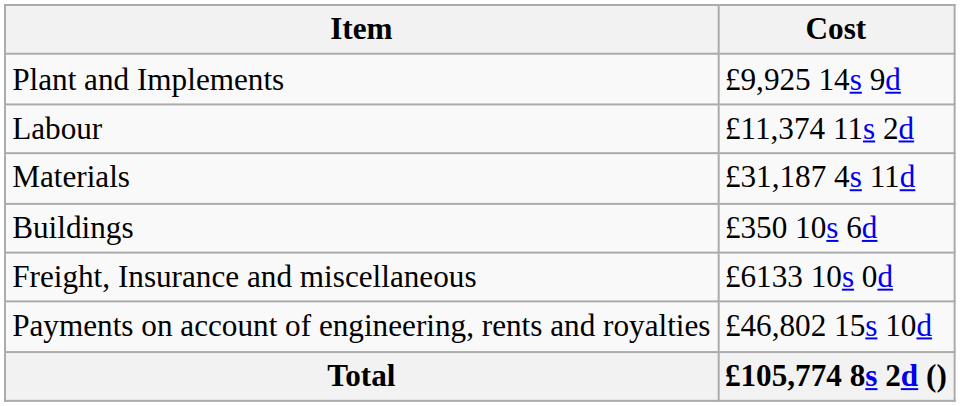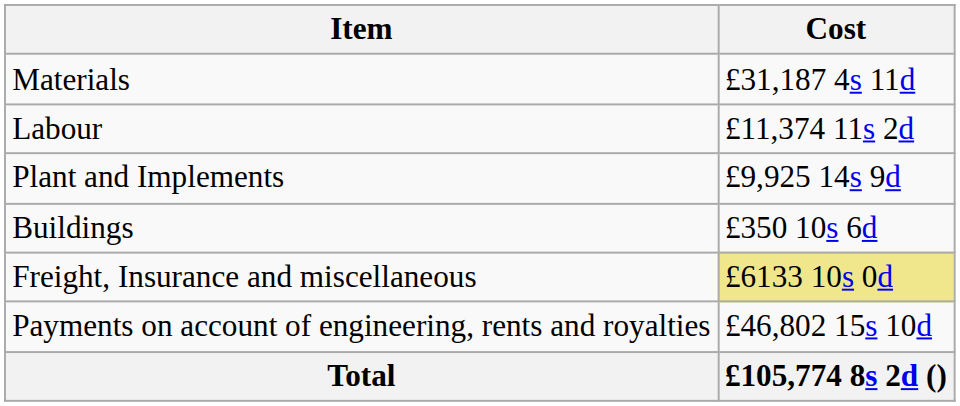 <table class="wikitable">
 <tr>
 <th>Item</th>
 <th>Cost</th>
 </tr>
 <tr>
-<td>Plant and Implements</td>
-<td>£9,925 14<a href='#'>s</a> 9<a href='#'>d</a></td>
+<td>Materials</td>
+<td>£31,187 4<a href='#'>s</a> 11<a href='#'>d</a></td>
 </tr>
 <tr>
 <td>Labour</td>
 <td>£11,374 11<a href='#'>s</a> 2<a href='#'>d</a></td>
 </tr>
 <tr>
-<td>Materials</td>
-<td>£31,187 4<a href='#'>s</a> 11<a href='#'>d</a></td>
+<td>Plant and Implements</td>
+<td>£9,925 14<a href='#'>s</a> 9<a href='#'>d</a></td>
 </tr>
 <tr>
 <td>Buildings</td>
 <td>£350 10<a href='#'>s</a> 6<a href='#'>d</a></td>
 </tr>
 <tr>
 <td>Freight, Insurance and miscellaneous</td>
-<td>£6133 10<a href='#'>s</a> 0<a href='#'>d</a></td>
+<td style="background: khaki;">£6133 10<a href='#'>s</a> 0<a href='#'>d</a></td>
 </tr>
 <tr>
 <td>Payments on account of engineering, rents and royalties</td>
 <td>£46,802 15<a href='#'>s</a> 10<a href='#'>d</a></td>
 </tr>
 <tr>
 <th>Total</th>
 <th>£105,774 8<a href='#'>s</a> 2<a href='#'>d</a> ()</th>
 </tr>
 </table>
